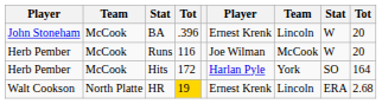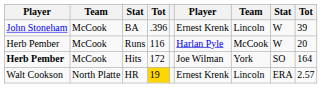 <table class="wikitable">
 <tr>
 <th>Player</th>
 <th>Team</th>
 <th>Stat</th>
 <th>Tot</th>
 <th></th>
 <th>Player</th>
 <th>Team</th>
 <th>Stat</th>
 <th>Tot</th>
 </tr>
 <tr>
 <td><a href='#'>John Stoneham</a></td>
 <td>McCook</td>
 <td>BA</td>
 <td>.396</td>
 <td></td>
 <td>Ernest Krenk</td>
 <td>Lincoln</td>
 <td>W</td>
-<td>20</td>
+<td>39</td>
 </tr>
 <tr>
 <td>Herb Pember</td>
 <td>McCook</td>
 <td>Runs</td>
 <td>116</td>
 <td></td>
-<td>Joe Wilman</td>
+<td><a href='#'>Harlan Pyle</a></td>
 <td>McCook</td>
 <td>W</td>
 <td>20</td>
 </tr>
 <tr>
-<td>Herb Pember</td>
+<td><strong>Herb Pember</strong></td>
 <td>McCook</td>
 <td>Hits</td>
 <td>172</td>
 <td></td>
-<td><a href='#'>Harlan Pyle</a></td>
+<td>Joe Wilman</td>
 <td>York</td>
 <td>SO</td>
 <td>164</td>
 </tr>
 <tr>
 <td>Walt Cookson</td>
 <td>North Platte</td>
 <td>HR</td>
 <td style="background: gold;">19</td>
 <td></td>
 <td>Ernest Krenk</td>
 <td>Lincoln</td>
 <td>ERA</td>
-<td>2.68</td>
+<td>2.57</td>
 </tr>
 </table>
